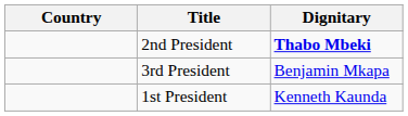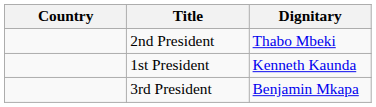 <table class="wikitable sortable">
 <tr>
 <th width="120px">Country</th>
 <th width="120px">Title</th>
 <th width="120px">Dignitary</th>
 </tr>
 <tr>
 <td></td>
 <td>2nd President</td>
-<td><strong><a href='#'>Thabo Mbeki</a></strong></td>
+<td><a href='#'>Thabo Mbeki</a></td>
+</tr>
+<tr>
+<td></td>
+<td>1st President</td>
+<td><a href='#'>Kenneth Kaunda</a></td>
 </tr>
 <tr>
 <td></td>
 <td>3rd President</td>
 <td><a href='#'>Benjamin Mkapa</a></td>
 </tr>
-<tr>
-<td></td>
-<td>1st President</td>
-<td><a href='#'>Kenneth Kaunda</a></td>
-</tr>
 </table>
